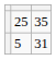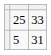 <table class="wikitable">
 <tr>
 <th></th>
 <th></th>
 <th></th>
 </tr>
 <tr>
 <th></th>
 <td>25</td>
-<td>35</td>
+<td>33</td>
 </tr>
 <tr>
 <th></th>
 <td>5</td>
 <td>31</td>
 </tr>
 </table>
